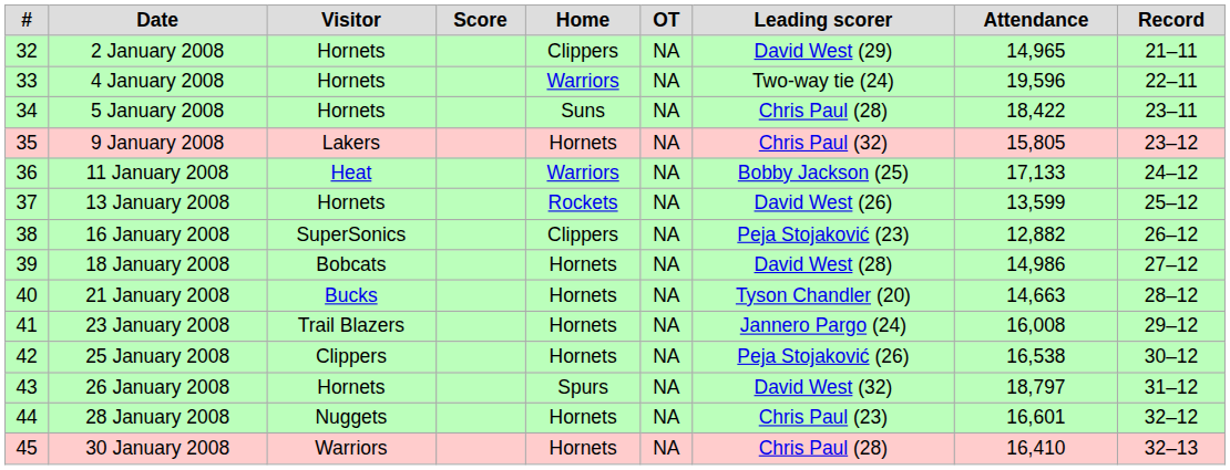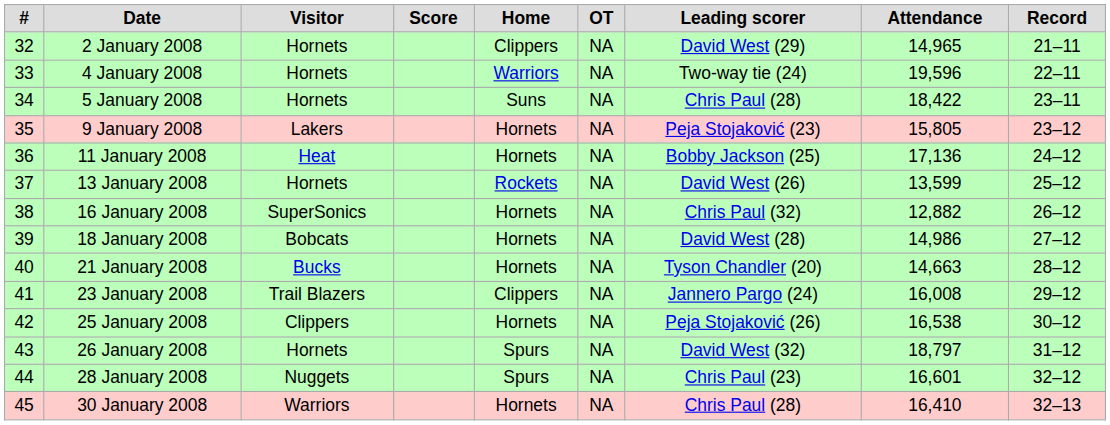 <table class="wikitable" width="80%">
 <tr align="center"  bgcolor="#dddddd">
 <td><strong>#</strong></td>
 <td><strong>Date</strong></td>
 <td><strong>Visitor</strong></td>
 <td><strong>Score</strong></td>
 <td><strong>Home</strong></td>
 <td><strong>OT</strong></td>
 <td><strong>Leading scorer</strong></td>
 <td><strong>Attendance</strong></td>
 <td><strong>Record</strong></td>
 </tr>
 <tr align="center"  bgcolor="#bbffbb">
 <td>32</td>
 <td>2 January 2008</td>
 <td>Hornets</td>
 <td></td>
 <td>Clippers</td>
 <td>NA</td>
 <td><a href='#'>David West</a> (29)</td>
 <td>14,965</td>
 <td>21–11</td>
 </tr>
 <tr align="center"  bgcolor="#bbffbb">
 <td>33</td>
 <td>4 January 2008</td>
 <td>Hornets</td>
 <td></td>
 <td><a href='#'>Warriors</a></td>
 <td>NA</td>
 <td>Two-way tie (24)</td>
 <td>19,596</td>
 <td>22–11</td>
 </tr>
 <tr align="center"  bgcolor="#bbffbb">
 <td>34</td>
 <td>5 January 2008</td>
 <td>Hornets</td>
 <td></td>
 <td>Suns</td>
 <td>NA</td>
 <td><a href='#'>Chris Paul</a> (28)</td>
 <td>18,422</td>
 <td>23–11</td>
 </tr>
 <tr align="center" bgcolor="#ffcccc">
 <td>35</td>
 <td>9 January 2008</td>
 <td>Lakers</td>
 <td></td>
 <td>Hornets</td>
 <td>NA</td>
-<td><a href='#'>Chris Paul</a> (32)</td>
+<td><a href='#'>Peja Stojaković</a> (23)</td>
 <td>15,805</td>
 <td>23–12</td>
 </tr>
 <tr align="center" bgcolor="#bbffbb">
 <td>36</td>
 <td>11 January 2008</td>
 <td><a href='#'>Heat</a></td>
 <td></td>
-<td><a href='#'>Warriors</a></td>
+<td>Hornets</td>
 <td>NA</td>
 <td><a href='#'>Bobby Jackson</a> (25)</td>
-<td>17,133</td>
+<td>17,136</td>
 <td>24–12</td>
 </tr>
 <tr align="center" bgcolor="#bbffbb">
 <td>37</td>
 <td>13 January 2008</td>
 <td>Hornets</td>
 <td></td>
 <td><a href='#'>Rockets</a></td>
 <td>NA</td>
 <td><a href='#'>David West</a> (26)</td>
 <td>13,599</td>
 <td>25–12</td>
 </tr>
 <tr align="center" bgcolor="#bbffbb">
 <td>38</td>
 <td>16 January 2008</td>
 <td>SuperSonics</td>
 <td></td>
-<td>Clippers</td>
+<td>Hornets</td>
 <td>NA</td>
-<td><a href='#'>Peja Stojaković</a> (23)</td>
+<td><a href='#'>Chris Paul</a> (32)</td>
 <td>12,882</td>
 <td>26–12</td>
 </tr>
 <tr align="center" bgcolor="#bbffbb">
 <td>39</td>
 <td>18 January 2008</td>
 <td>Bobcats</td>
 <td></td>
 <td>Hornets</td>
 <td>NA</td>
 <td><a href='#'>David West</a> (28)</td>
 <td>14,986</td>
 <td>27–12</td>
 </tr>
 <tr align="center" bgcolor="#bbffbb">
 <td>40</td>
 <td>21 January 2008</td>
 <td><a href='#'>Bucks</a></td>
 <td></td>
 <td>Hornets</td>
 <td>NA</td>
 <td><a href='#'>Tyson Chandler</a> (20)</td>
 <td>14,663</td>
 <td>28–12</td>
 </tr>
 <tr align="center" bgcolor="#bbffbb">
 <td>41</td>
 <td>23 January 2008</td>
 <td>Trail Blazers</td>
 <td></td>
-<td>Hornets</td>
+<td>Clippers</td>
 <td>NA</td>
 <td><a href='#'>Jannero Pargo</a> (24)</td>
 <td>16,008</td>
 <td>29–12</td>
 </tr>
 <tr align="center" bgcolor="#bbffbb">
 <td>42</td>
 <td>25 January 2008</td>
 <td>Clippers</td>
 <td></td>
 <td>Hornets</td>
 <td>NA</td>
 <td><a href='#'>Peja Stojaković</a> (26)</td>
 <td>16,538</td>
 <td>30–12</td>
 </tr>
 <tr align="center" bgcolor="#bbffbb">
 <td>43</td>
 <td>26 January 2008</td>
 <td>Hornets</td>
 <td></td>
 <td>Spurs</td>
 <td>NA</td>
 <td><a href='#'>David West</a> (32)</td>
 <td>18,797</td>
 <td>31–12</td>
 </tr>
 <tr align="center" bgcolor="#bbffbb">
 <td>44</td>
 <td>28 January 2008</td>
 <td>Nuggets</td>
 <td></td>
-<td>Hornets</td>
+<td>Spurs</td>
 <td>NA</td>
 <td><a href='#'>Chris Paul</a> (23)</td>
 <td>16,601</td>
 <td>32–12</td>
 </tr>
 <tr align="center" bgcolor="#ffcccc">
 <td>45</td>
 <td>30 January 2008</td>
 <td>Warriors</td>
 <td></td>
 <td>Hornets</td>
 <td>NA</td>
 <td><a href='#'>Chris Paul</a> (28)</td>
 <td>16,410</td>
 <td>32–13</td>
 </tr>
 </table>
